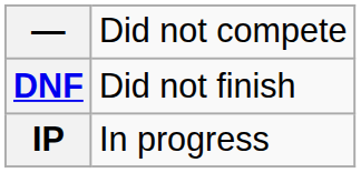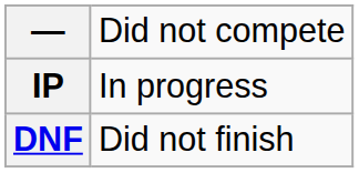 <table class="wikitable">
 <tr>
 <th scope="row">—</th>
 <td>Did not compete</td>
 </tr>
 <tr>
+<th>IP</th>
+<td>In progress</td>
+</tr>
+<tr>
 <th scope="row"><a href='#'>DNF</a></th>
 <td>Did not finish</td>
 </tr>
-<tr>
-<th>IP</th>
-<td>In progress</td>
-</tr>
 </table>
